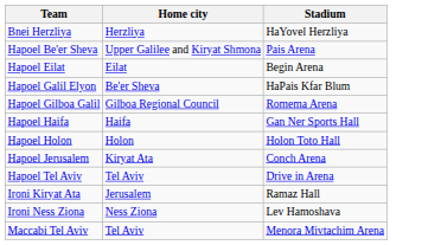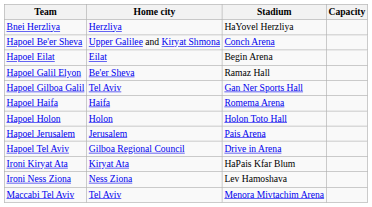 <table class="wikitable sortable">
 <tr>
 <th>Team</th>
 <th>Home city</th>
 <th>Stadium</th>
+<th>Capacity</th>
 </tr>
 <tr>
 <td><a href='#'>Bnei Herzliya</a></td>
 <td><a href='#'>Herzliya</a></td>
 <td>HaYovel Herzliya</td>
+<td align=right></td>
 </tr>
 <tr>
 <td><a href='#'>Hapoel Be'er Sheva</a></td>
 <td><a href='#'>Upper Galilee</a> and <a href='#'>Kiryat Shmona</a></td>
-<td><a href='#'>Pais Arena</a></td>
+<td><a href='#'>Conch Arena</a></td>
+<td align=right></td>
 </tr>
 <tr>
 <td><a href='#'>Hapoel Eilat</a></td>
 <td><a href='#'>Eilat</a></td>
 <td>Begin Arena</td>
+<td align=right></td>
 </tr>
 <tr>
 <td><a href='#'>Hapoel Galil Elyon</a></td>
 <td><a href='#'>Be'er Sheva</a></td>
-<td>HaPais Kfar Blum</td>
+<td>Ramaz Hall</td>
+<td align=right></td>
 </tr>
 <tr>
 <td><a href='#'>Hapoel Gilboa Galil</a></td>
-<td><a href='#'>Gilboa Regional Council</a></td>
-<td><a href='#'>Romema Arena</a></td>
+<td><a href='#'>Tel Aviv</a></td>
+<td><a href='#'>Gan Ner Sports Hall</a></td>
+<td align=right></td>
 </tr>
 <tr>
 <td><a href='#'>Hapoel Haifa</a></td>
 <td><a href='#'>Haifa</a></td>
-<td><a href='#'>Gan Ner Sports Hall</a></td>
+<td><a href='#'>Romema Arena</a></td>
+<td align=right></td>
 </tr>
 <tr>
 <td><a href='#'>Hapoel Holon</a></td>
 <td><a href='#'>Holon</a></td>
 <td><a href='#'>Holon Toto Hall</a></td>
+<td align=right></td>
 </tr>
 <tr>
 <td><a href='#'>Hapoel Jerusalem</a></td>
-<td><a href='#'>Kiryat Ata</a></td>
-<td><a href='#'>Conch Arena</a></td>
+<td><a href='#'>Jerusalem</a></td>
+<td><a href='#'>Pais Arena</a></td>
+<td align=right></td>
 </tr>
 <tr>
 <td><a href='#'>Hapoel Tel Aviv</a></td>
-<td><a href='#'>Tel Aviv</a></td>
+<td><a href='#'>Gilboa Regional Council</a></td>
 <td><a href='#'>Drive in Arena</a></td>
+<td align=right></td>
 </tr>
 <tr>
 <td><a href='#'>Ironi Kiryat Ata</a></td>
-<td><a href='#'>Jerusalem</a></td>
-<td>Ramaz Hall</td>
+<td><a href='#'>Kiryat Ata</a></td>
+<td>HaPais Kfar Blum</td>
+<td align=right></td>
 </tr>
 <tr>
 <td><a href='#'>Ironi Ness Ziona</a></td>
 <td><a href='#'>Ness Ziona</a></td>
 <td>Lev Hamoshava</td>
+<td align=right></td>
 </tr>
 <tr>
 <td><a href='#'>Maccabi Tel Aviv</a></td>
 <td><a href='#'>Tel Aviv</a></td>
 <td><a href='#'>Menora Mivtachim Arena</a></td>
+<td align=right></td>
 </tr>
 </table>
